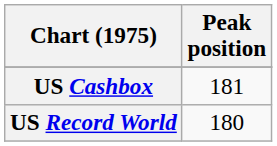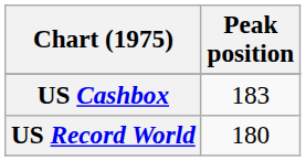 <table class="wikitable sortable plainrowheaders">
 <tr>
 <th scope="col">Chart (1975)</th>
 <th scope="col">Peak<br>position</th>
 </tr>
 <tr>
 </tr>
 <tr>
 </tr>
 <tr>
 <th scope="row">US <a href='#'><em>Cashbox</em></a></th>
-<td style="text-align:center;">181</td>
+<td style="text-align:center;">183</td>
 </tr>
 <tr>
 <th scope="row">US <em><a href='#'>Record World</a></em></th>
 <td style="text-align:center;">180</td>
 </tr>
 </table>
